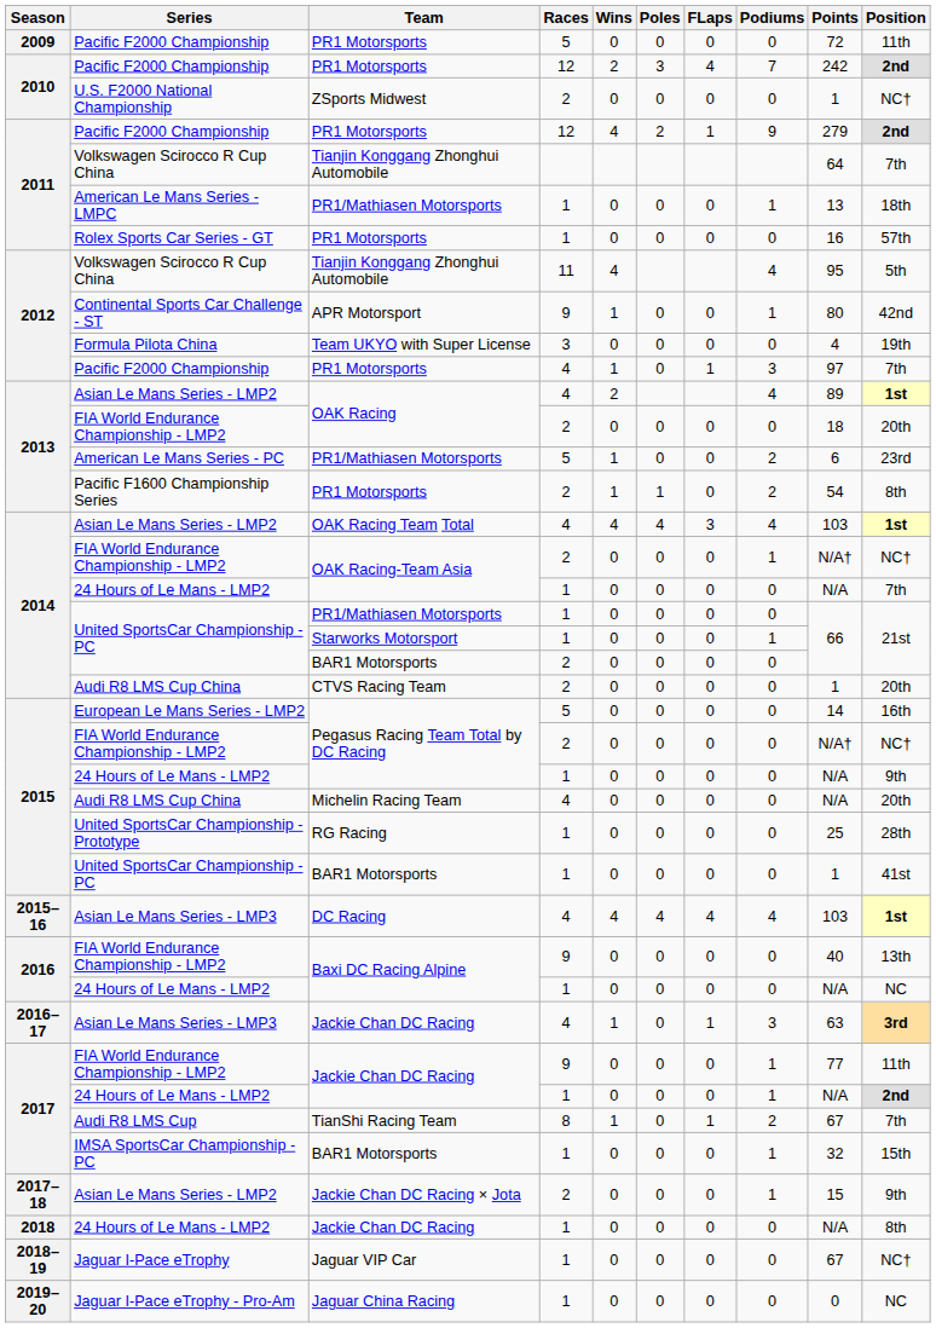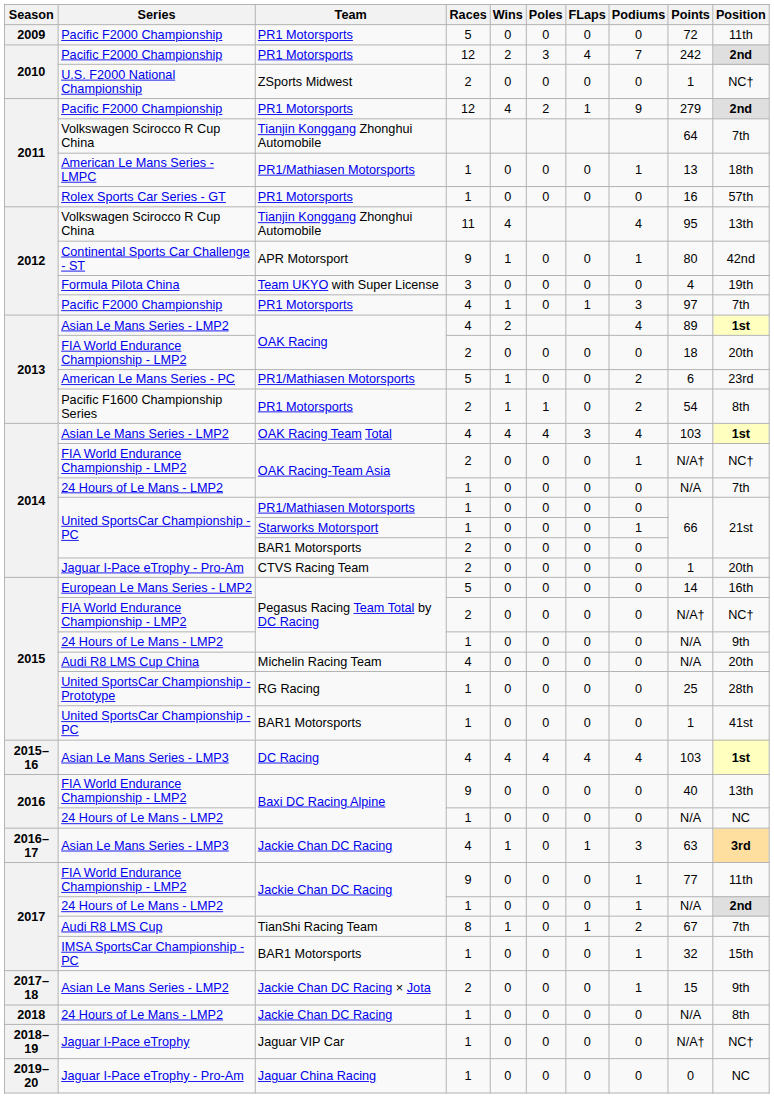 <table class="wikitable" style="font-size: 90%; text-align:center">
 <tr>
 <th>Season</th>
 <th>Series</th>
 <th>Team</th>
 <th>Races</th>
 <th>Wins</th>
 <th>Poles</th>
 <th>FLaps</th>
 <th>Podiums</th>
 <th>Points</th>
 <th>Position</th>
 </tr>
 <tr>
 <th>2009</th>
 <td align="left"><a href='#'>Pacific F2000 Championship</a></td>
 <td align="left"><a href='#'>PR1 Motorsports</a></td>
 <td>5</td>
 <td>0</td>
 <td>0</td>
 <td>0</td>
 <td>0</td>
 <td>72</td>
 <td>11th</td>
 </tr>
 <tr>
 <th rowspan="2">2010</th>
 <td align="left"><a href='#'>Pacific F2000 Championship</a></td>
 <td align="left"><a href='#'>PR1 Motorsports</a></td>
 <td>12</td>
 <td>2</td>
 <td>3</td>
 <td>4</td>
 <td>7</td>
 <td>242</td>
 <td style="background:#DFDFDF;"><strong>2nd</strong></td>
 </tr>
 <tr>
 <td align="left"><a href='#'>U.S. F2000 National Championship</a></td>
 <td align="left">ZSports Midwest</td>
 <td>2</td>
 <td>0</td>
 <td>0</td>
 <td>0</td>
 <td>0</td>
 <td>1</td>
 <td>NC†</td>
 </tr>
 <tr>
 <th rowspan="4">2011</th>
 <td align="left"><a href='#'>Pacific F2000 Championship</a></td>
 <td align="left"><a href='#'>PR1 Motorsports</a></td>
 <td>12</td>
 <td>4</td>
 <td>2</td>
 <td>1</td>
 <td>9</td>
 <td>279</td>
 <td style="background:#DFDFDF;"><strong>2nd</strong></td>
 </tr>
 <tr>
 <td align="left">Volkswagen Scirocco R Cup China</td>
 <td align="left"><a href='#'>Tianjin Konggang</a> Zhonghui Automobile</td>
 <td></td>
 <td></td>
 <td></td>
 <td></td>
 <td></td>
 <td>64</td>
 <td>7th</td>
 </tr>
 <tr>
 <td align="left"><a href='#'>American Le Mans Series - LMPC</a></td>
 <td align="left"><a href='#'>PR1/Mathiasen Motorsports</a></td>
 <td>1</td>
 <td>0</td>
 <td>0</td>
 <td>0</td>
 <td>1</td>
 <td>13</td>
 <td>18th</td>
 </tr>
 <tr>
 <td align="left"><a href='#'>Rolex Sports Car Series - GT</a></td>
 <td align="left"><a href='#'>PR1 Motorsports</a></td>
 <td>1</td>
 <td>0</td>
 <td>0</td>
 <td>0</td>
 <td>0</td>
 <td>16</td>
 <td>57th</td>
 </tr>
 <tr>
 <th rowspan="4">2012</th>
 <td align="left">Volkswagen Scirocco R Cup China</td>
 <td align="left"><a href='#'>Tianjin Konggang</a> Zhonghui Automobile</td>
 <td>11</td>
 <td>4</td>
 <td></td>
 <td></td>
 <td>4</td>
 <td>95</td>
-<td>5th</td>
+<td>13th</td>
 </tr>
 <tr>
 <td align="left"><a href='#'>Continental Sports Car Challenge - ST</a></td>
 <td align="left">APR Motorsport</td>
 <td>9</td>
 <td>1</td>
 <td>0</td>
 <td>0</td>
 <td>1</td>
 <td>80</td>
 <td>42nd</td>
 </tr>
 <tr>
 <td align="left"><a href='#'>Formula Pilota China</a></td>
 <td align="left"><a href='#'>Team UKYO</a> with Super License</td>
 <td>3</td>
 <td>0</td>
 <td>0</td>
 <td>0</td>
 <td>0</td>
 <td>4</td>
 <td>19th</td>
 </tr>
 <tr>
 <td align="left"><a href='#'>Pacific F2000 Championship</a></td>
 <td align="left"><a href='#'>PR1 Motorsports</a></td>
 <td>4</td>
 <td>1</td>
 <td>0</td>
 <td>1</td>
 <td>3</td>
 <td>97</td>
 <td>7th</td>
 </tr>
 <tr>
 <th rowspan="4">2013</th>
 <td align="left"><a href='#'>Asian Le Mans Series - LMP2</a></td>
 <td rowspan="2" align="left"><a href='#'>OAK Racing</a></td>
 <td>4</td>
 <td>2</td>
 <td></td>
 <td></td>
 <td>4</td>
 <td>89</td>
 <td style="background:#FFFFBF;"><strong>1st</strong></td>
 </tr>
 <tr>
 <td align="left"><a href='#'>FIA World Endurance Championship - LMP2</a></td>
 <td>2</td>
 <td>0</td>
 <td>0</td>
 <td>0</td>
 <td>0</td>
 <td>18</td>
 <td>20th</td>
 </tr>
 <tr>
 <td align="left"><a href='#'>American Le Mans Series - PC</a></td>
 <td align="left"><a href='#'>PR1/Mathiasen Motorsports</a></td>
 <td>5</td>
 <td>1</td>
 <td>0</td>
 <td>0</td>
 <td>2</td>
 <td>6</td>
 <td>23rd</td>
 </tr>
 <tr>
 <td align="left">Pacific F1600 Championship Series</td>
 <td align="left"><a href='#'>PR1 Motorsports</a></td>
 <td>2</td>
 <td>1</td>
 <td>1</td>
 <td>0</td>
 <td>2</td>
 <td>54</td>
 <td>8th</td>
 </tr>
 <tr>
 <th rowspan="7">2014</th>
 <td align="left"><a href='#'>Asian Le Mans Series - LMP2</a></td>
 <td align="left"><a href='#'>OAK Racing Team</a> <a href='#'>Total</a></td>
 <td>4</td>
 <td>4</td>
 <td>4</td>
 <td>3</td>
 <td>4</td>
 <td>103</td>
 <td style="background:#FFFFBF;"><strong>1st</strong></td>
 </tr>
 <tr>
 <td align="left"><a href='#'>FIA World Endurance Championship - LMP2</a></td>
 <td rowspan="2" align="left"><a href='#'>OAK Racing-Team Asia</a></td>
 <td>2</td>
 <td>0</td>
 <td>0</td>
 <td>0</td>
 <td>1</td>
 <td>N/A†</td>
 <td>NC†</td>
 </tr>
 <tr>
 <td align="left"><a href='#'>24 Hours of Le Mans - LMP2</a></td>
 <td>1</td>
 <td>0</td>
 <td>0</td>
 <td>0</td>
 <td>0</td>
 <td>N/A</td>
 <td>7th</td>
 </tr>
 <tr>
 <td rowspan="3" align="left"><a href='#'>United SportsCar Championship - PC</a></td>
 <td align="left"><a href='#'>PR1/Mathiasen Motorsports</a></td>
 <td>1</td>
 <td>0</td>
 <td>0</td>
 <td>0</td>
 <td>0</td>
 <td rowspan="3">66</td>
 <td rowspan="3">21st</td>
 </tr>
 <tr>
 <td align="left"><a href='#'>Starworks Motorsport</a></td>
 <td>1</td>
 <td>0</td>
 <td>0</td>
 <td>0</td>
 <td>1</td>
 </tr>
 <tr>
 <td align="left">BAR1 Motorsports</td>
 <td>2</td>
 <td>0</td>
 <td>0</td>
 <td>0</td>
 <td>0</td>
 </tr>
 <tr>
-<td align="left"><a href='#'>Audi R8 LMS Cup China</a></td>
+<td align="left"><a href='#'>Jaguar I-Pace eTrophy - Pro-Am</a></td>
 <td align="left">CTVS Racing Team</td>
 <td>2</td>
 <td>0</td>
 <td>0</td>
 <td>0</td>
 <td>0</td>
 <td>1</td>
 <td>20th</td>
 </tr>
 <tr>
 <th rowspan="6">2015</th>
 <td align="left"><a href='#'>European Le Mans Series - LMP2</a></td>
 <td rowspan="3" align="left">Pegasus Racing <a href='#'>Team Total</a> by <a href='#'>DC Racing</a></td>
 <td>5</td>
 <td>0</td>
 <td>0</td>
 <td>0</td>
 <td>0</td>
 <td>14</td>
 <td>16th</td>
 </tr>
 <tr>
 <td align="left"><a href='#'>FIA World Endurance Championship - LMP2</a></td>
 <td>2</td>
 <td>0</td>
 <td>0</td>
 <td>0</td>
 <td>0</td>
 <td>N/A†</td>
 <td>NC†</td>
 </tr>
 <tr>
 <td align="left"><a href='#'>24 Hours of Le Mans - LMP2</a></td>
 <td>1</td>
 <td>0</td>
 <td>0</td>
 <td>0</td>
 <td>0</td>
 <td>N/A</td>
 <td>9th</td>
 </tr>
 <tr>
 <td align="left"><a href='#'>Audi R8 LMS Cup China</a></td>
 <td align="left">Michelin Racing Team</td>
 <td>4</td>
 <td>0</td>
 <td>0</td>
 <td>0</td>
 <td>0</td>
 <td>N/A</td>
 <td>20th</td>
 </tr>
 <tr>
 <td align="left"><a href='#'>United SportsCar Championship - Prototype</a></td>
 <td align="left">RG Racing</td>
 <td>1</td>
 <td>0</td>
 <td>0</td>
 <td>0</td>
 <td>0</td>
 <td>25</td>
 <td>28th</td>
 </tr>
 <tr>
 <td align="left"><a href='#'>United SportsCar Championship - PC</a></td>
 <td align="left">BAR1 Motorsports</td>
 <td>1</td>
 <td>0</td>
 <td>0</td>
 <td>0</td>
 <td>0</td>
 <td>1</td>
 <td>41st</td>
 </tr>
 <tr>
 <th>2015–16</th>
 <td align="left"><a href='#'>Asian Le Mans Series - LMP3</a></td>
 <td align="left"><a href='#'>DC Racing</a></td>
 <td>4</td>
 <td>4</td>
 <td>4</td>
 <td>4</td>
 <td>4</td>
 <td>103</td>
 <td style="background:#FFFFBF;"><strong>1st</strong></td>
 </tr>
 <tr>
 <th rowspan="2">2016</th>
 <td align="left"><a href='#'>FIA World Endurance Championship - LMP2</a></td>
 <td rowspan="2" align="left"><a href='#'>Baxi DC Racing Alpine</a></td>
 <td>9</td>
 <td>0</td>
 <td>0</td>
 <td>0</td>
 <td>0</td>
 <td>40</td>
 <td>13th</td>
 </tr>
 <tr>
 <td align="left"><a href='#'>24 Hours of Le Mans - LMP2</a></td>
 <td>1</td>
 <td>0</td>
 <td>0</td>
 <td>0</td>
 <td>0</td>
 <td>N/A</td>
 <td>NC</td>
 </tr>
 <tr>
 <th>2016–17</th>
 <td align="left"><a href='#'>Asian Le Mans Series - LMP3</a></td>
 <td align="left"><a href='#'>Jackie Chan DC Racing</a></td>
 <td>4</td>
 <td>1</td>
 <td>0</td>
 <td>1</td>
 <td>3</td>
 <td>63</td>
 <td style="background:#FFDF9F;"><strong>3rd</strong></td>
 </tr>
 <tr>
 <th rowspan="4">2017</th>
 <td align="left"><a href='#'>FIA World Endurance Championship - LMP2</a></td>
 <td rowspan="2" align="left"><a href='#'>Jackie Chan DC Racing</a></td>
 <td>9</td>
 <td>0</td>
 <td>0</td>
 <td>0</td>
 <td>1</td>
 <td>77</td>
 <td>11th</td>
 </tr>
 <tr>
 <td align="left"><a href='#'>24 Hours of Le Mans - LMP2</a></td>
 <td>1</td>
 <td>0</td>
 <td>0</td>
 <td>0</td>
 <td>1</td>
 <td>N/A</td>
 <td style="background:#DFDFDF;"><strong>2nd</strong></td>
 </tr>
 <tr>
 <td align="left"><a href='#'>Audi R8 LMS Cup</a></td>
 <td align="left">TianShi Racing Team</td>
 <td>8</td>
 <td>1</td>
 <td>0</td>
 <td>1</td>
 <td>2</td>
 <td>67</td>
 <td>7th</td>
 </tr>
 <tr>
 <td align="left"><a href='#'>IMSA SportsCar Championship - PC</a></td>
 <td align="left">BAR1 Motorsports</td>
 <td>1</td>
 <td>0</td>
 <td>0</td>
 <td>0</td>
 <td>1</td>
 <td>32</td>
 <td>15th</td>
 </tr>
 <tr>
 <th>2017–18</th>
 <td align="left"><a href='#'>Asian Le Mans Series - LMP2</a></td>
 <td align="left"><a href='#'>Jackie Chan DC Racing</a> × <a href='#'>Jota</a></td>
 <td>2</td>
 <td>0</td>
 <td>0</td>
 <td>0</td>
 <td>1</td>
 <td>15</td>
 <td>9th</td>
 </tr>
 <tr>
 <th>2018</th>
 <td align="left"><a href='#'>24 Hours of Le Mans - LMP2</a></td>
 <td align="left"><a href='#'>Jackie Chan DC Racing</a></td>
 <td>1</td>
 <td>0</td>
 <td>0</td>
 <td>0</td>
 <td>0</td>
 <td>N/A</td>
 <td>8th</td>
 </tr>
 <tr>
 <th>2018–19</th>
 <td align="left"><a href='#'>Jaguar I-Pace eTrophy</a></td>
 <td align="left">Jaguar VIP Car</td>
 <td>1</td>
 <td>0</td>
 <td>0</td>
 <td>0</td>
 <td>0</td>
-<td>67</td>
+<td>N/A†</td>
 <td>NC†</td>
 </tr>
 <tr>
 <th>2019–20</th>
 <td align="left"><a href='#'>Jaguar I-Pace eTrophy - Pro-Am</a></td>
 <td align="left"><a href='#'>Jaguar China Racing</a></td>
 <td>1</td>
 <td>0</td>
 <td>0</td>
 <td>0</td>
 <td>0</td>
 <td>0</td>
 <td>NC</td>
 </tr>
 </table>
